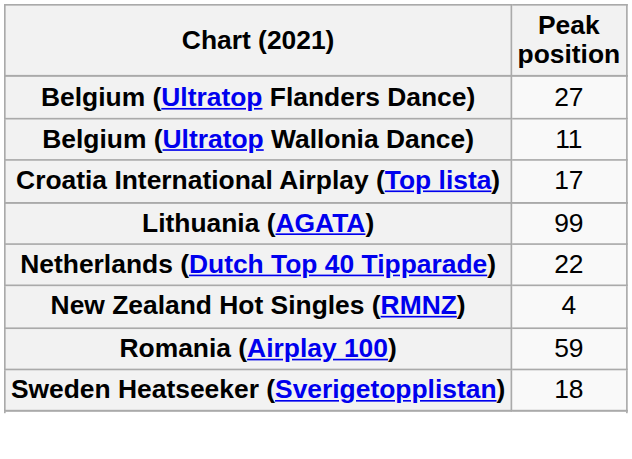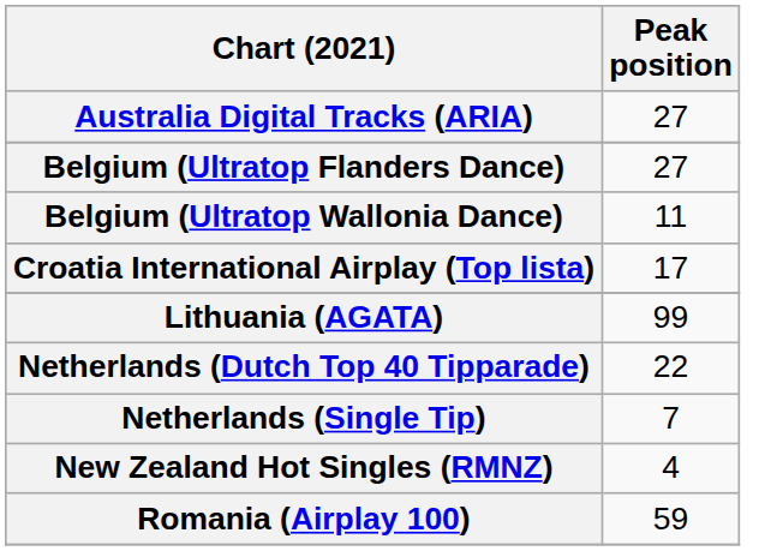 <table class="wikitable sortable plainrowheaders" style="text-align:center">
 <tr>
 <th scope="col">Chart (2021)</th>
 <th scope="col">Peak<br>position</th>
+</tr>
+<tr>
+<th scope="row"><a href='#'>Australia Digital Tracks</a> (<a href='#'>ARIA</a>)</th>
+<td>27</td>
 </tr>
 <tr>
 </tr>
 <tr>
 <th scope="row">Belgium (<a href='#'>Ultratop</a> Flanders Dance)</th>
 <td>27</td>
 </tr>
 <tr>
 <th scope="row">Belgium (<a href='#'>Ultratop</a> Wallonia Dance)</th>
 <td>11</td>
 </tr>
 <tr>
 <th scope="row">Croatia International Airplay (<a href='#'>Top lista</a>)</th>
 <td>17</td>
 </tr>
 <tr>
 </tr>
 <tr>
 </tr>
 <tr>
 </tr>
 <tr>
 </tr>
 <tr>
 </tr>
 <tr>
 <th scope="row">Lithuania (<a href='#'>AGATA</a>)</th>
 <td>99</td>
 </tr>
 <tr>
 <th scope="row">Netherlands (<a href='#'>Dutch Top 40 Tipparade</a>)</th>
 <td>22</td>
 </tr>
 <tr>
+<th scope="row">Netherlands (<a href='#'>Single Tip</a>)</th>
+<td>7</td>
+</tr>
+<tr>
 <th scope="row">New Zealand Hot Singles (<a href='#'>RMNZ</a>)</th>
 <td>4</td>
 </tr>
 <tr>
 <th scope="row">Romania (<a href='#'>Airplay 100</a>)</th>
 <td>59</td>
 </tr>
 <tr>
-<th scope="row">Sweden Heatseeker (<a href='#'>Sverigetopplistan</a>)</th>
-<td>18</td>
-</tr>
-<tr>
 </tr>
 <tr>
 </tr>
 </table>
